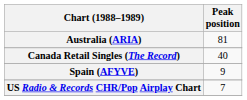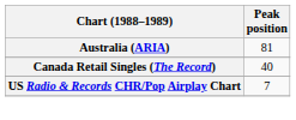 <table class="wikitable plainrowheaders sortable" style="text-align:center;">
 <tr>
 <th scope="col">Chart (1988–1989)</th>
 <th scope="col">Peak<br>position</th>
 </tr>
 <tr>
 <th scope="row">Australia (<a href='#'>ARIA</a>)</th>
 <td style="text-align:center;">81</td>
 </tr>
 <tr>
 </tr>
 <tr>
 </tr>
 <tr>
 <th scope="row">Canada Retail Singles (<a href='#'><em>The Record</em></a>)</th>
 <td style="text-align:center;">40</td>
 </tr>
 <tr>
 </tr>
 <tr>
 </tr>
 <tr>
 </tr>
 <tr>
 </tr>
 <tr>
-<th scope="row">Spain (<a href='#'>AFYVE</a>)</th>
-<td style="text-align:center;">9</td>
-</tr>
-<tr>
 </tr>
 <tr>
 </tr>
 <tr>
 </tr>
 <tr>
 </tr>
 <tr>
 </tr>
 <tr>
 </tr>
 <tr>
 <th scope="row">US <em><a href='#'>Radio & Records</a></em> <a href='#'>CHR/Pop</a> <a href='#'>Airplay</a> Chart</th>
 <td style="text-align:center;">7</td>
 </tr>
 <tr>
 </tr>
 </table>
